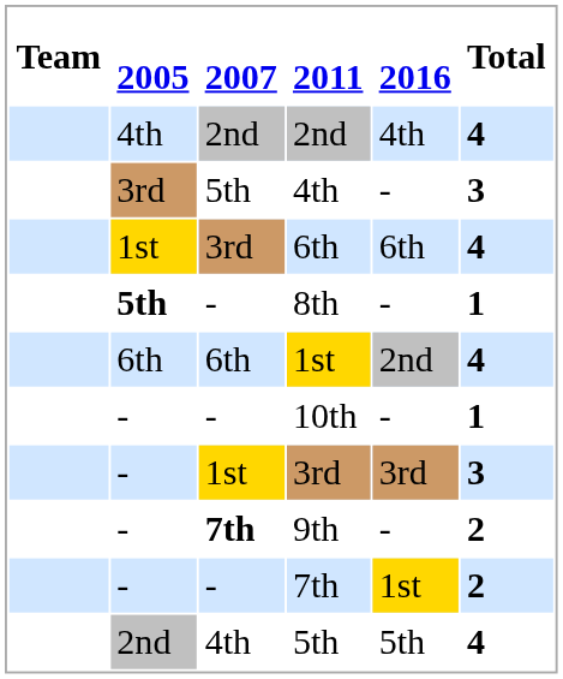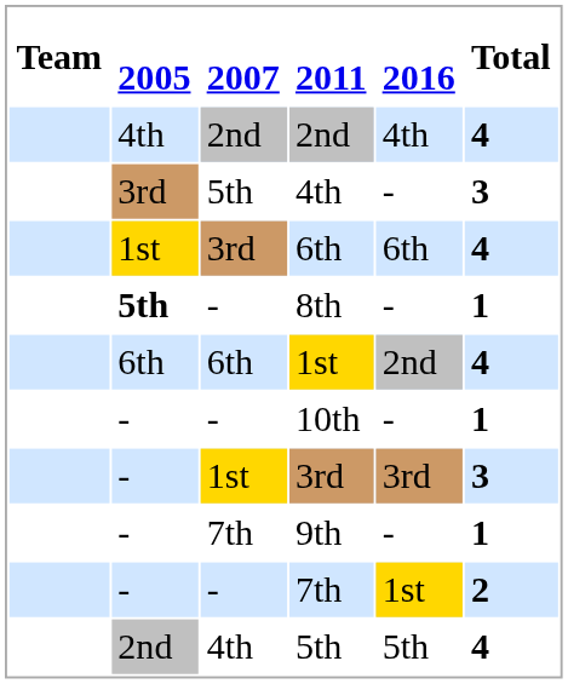 <table border="0" cellspacing="1" cellpadding="3" style="border: 1px solid #aaaaaa;">
 <tr bgcolor=>
 <td><strong>Team</strong></td>
 <td><strong><br><a href='#'>2005</a></strong></td>
 <td><strong><br><a href='#'>2007</a></strong></td>
 <td><strong><br><a href='#'>2011</a></strong></td>
 <td><strong><br><a href='#'>2016</a></strong></td>
 <td><strong>Total</strong></td>
 </tr>
 <tr bgcolor=#D0E6FF>
 <td></td>
 <td>4th</td>
 <td bgcolor=silver>2nd</td>
 <td bgcolor=silver>2nd</td>
 <td>4th</td>
 <td><strong>4</strong></td>
 </tr>
 <tr bgcolor=#FFFFFF>
 <td></td>
 <td bgcolor=#cc9966>3rd</td>
 <td>5th</td>
 <td>4th</td>
 <td>-</td>
 <td><strong>3</strong></td>
 </tr>
 <tr bgcolor=#D0E6FF>
 <td></td>
 <td bgcolor=gold>1st</td>
 <td bgcolor=#cc9966>3rd</td>
 <td>6th</td>
 <td>6th</td>
 <td><strong>4</strong></td>
 </tr>
 <tr bgcolor=#FFFFFF>
 <td></td>
 <td><strong>5th</strong></td>
 <td>-</td>
 <td>8th</td>
 <td>-</td>
 <td><strong>1</strong></td>
 </tr>
 <tr bgcolor=#D0E6FF>
 <td></td>
 <td>6th</td>
 <td>6th</td>
 <td bgcolor=gold>1st</td>
 <td bgcolor=silver>2nd</td>
 <td><strong>4</strong></td>
 </tr>
 <tr bgcolor=#FFFFFF>
 <td></td>
 <td>-</td>
 <td>-</td>
 <td>10th</td>
 <td>-</td>
 <td><strong>1</strong></td>
 </tr>
 <tr bgcolor=#D0E6FF>
 <td></td>
 <td>-</td>
 <td bgcolor=gold>1st</td>
 <td bgcolor=#cc9966>3rd</td>
 <td bgcolor=#cc9966>3rd</td>
 <td><strong>3</strong></td>
 </tr>
 <tr bgcolor=#FFFFFF>
 <td></td>
 <td>-</td>
-<td><strong>7th</strong></td>
+<td>7th</td>
 <td>9th</td>
 <td>-</td>
-<td><strong>2</strong></td>
+<td><strong>1</strong></td>
 </tr>
 <tr bgcolor=#D0E6FF>
 <td></td>
 <td>-</td>
 <td>-</td>
 <td>7th</td>
 <td bgcolor=gold>1st</td>
 <td><strong>2</strong></td>
 </tr>
 <tr bgcolor=#FFFFFF>
 <td></td>
 <td bgcolor=silver>2nd</td>
 <td>4th</td>
 <td>5th</td>
 <td>5th</td>
 <td><strong>4</strong></td>
 </tr>
 </table>
